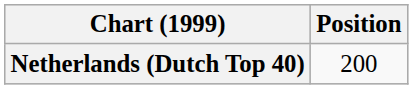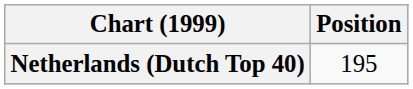 <table class="wikitable plainrowheaders">
 <tr>
 <th>Chart (1999)</th>
 <th>Position</th>
 </tr>
 <tr>
 <th scope="row">Netherlands (Dutch Top 40)</th>
-<td style="text-align:center;">200</td>
+<td style="text-align:center;">195</td>
 </tr>
 </table>
